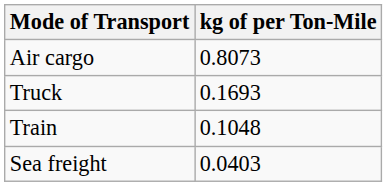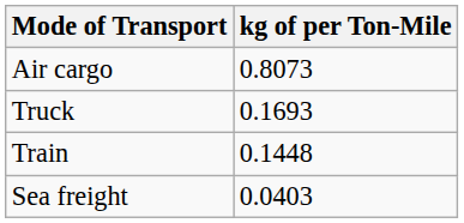 <table class="wikitable">
 <tr>
 <th>Mode of Transport</th>
 <th>kg of  per Ton-Mile</th>
 </tr>
 <tr>
 <td>Air cargo</td>
 <td>0.8073</td>
 </tr>
 <tr>
 <td>Truck</td>
 <td>0.1693</td>
 </tr>
 <tr>
 <td>Train</td>
-<td>0.1048</td>
+<td>0.1448</td>
 </tr>
 <tr>
 <td>Sea freight</td>
 <td>0.0403</td>
 </tr>
 </table>
